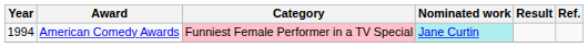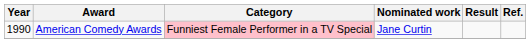 <table class="wikitable unsortable">
 <tr>
 <th>Year</th>
 <th>Award</th>
 <th>Category</th>
 <th>Nominated work</th>
 <th>Result</th>
 <th>Ref.</th>
 </tr>
 <tr>
-<td>1994</td>
+<td>1990</td>
 <td><a href='#'>American Comedy Awards</a></td>
 <td style="background: pink;">Funniest Female Performer in a TV Special</td>
-<td style="background: paleturquoise;"><a href='#'>Jane Curtin</a></td>
+<td><a href='#'>Jane Curtin</a></td>
 <td></td>
 <td></td>
 </tr>
 <tr>
 </tr>
 </table>
